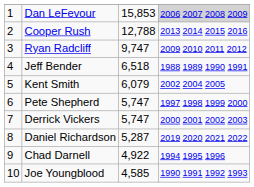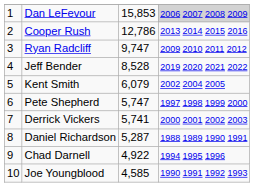 <table class="wikitable">
 <tr>
 </tr>
 <tr>
 <td>1</td>
 <td><a href='#'>Dan LeFevour</a></td>
 <td><abbr>15,853</abbr></td>
 <td style="background: lightgrey; font-size:80%;"><a href='#'>2006</a> <a href='#'>2007</a> <a href='#'>2008</a> <a href='#'>2009</a></td>
 </tr>
 <tr>
 <td>2</td>
 <td><a href='#'>Cooper Rush</a></td>
-<td><abbr>12,788</abbr></td>
+<td><abbr>12,786</abbr></td>
 <td style="font-size:80%;"><a href='#'>2013</a> <a href='#'>2014</a> <a href='#'>2015</a> <a href='#'>2016</a></td>
 </tr>
 <tr>
 <td>3</td>
 <td><a href='#'>Ryan Radcliff</a></td>
 <td><abbr>9,747</abbr></td>
 <td style="font-size:80%;"><a href='#'>2009</a> <a href='#'>2010</a> <a href='#'>2011</a> <a href='#'>2012</a></td>
 </tr>
 <tr>
 <td>4</td>
 <td>Jeff Bender</td>
-<td><abbr>6,518</abbr></td>
-<td style="font-size:80%;"><a href='#'>1988</a> <a href='#'>1989</a> <a href='#'>1990</a> <a href='#'>1991</a></td>
+<td><abbr>8,528</abbr></td>
+<td style="font-size:80%;"><a href='#'>2019</a> <a href='#'>2020</a> <a href='#'>2021</a> <a href='#'>2022</a></td>
 </tr>
 <tr>
 <td>5</td>
 <td>Kent Smith</td>
 <td><abbr>6,079</abbr></td>
 <td style="font-size:80%;"><a href='#'>2002</a> <a href='#'>2004</a> <a href='#'>2005</a></td>
 </tr>
 <tr>
 <td>6</td>
 <td>Pete Shepherd</td>
 <td><abbr>5,747</abbr></td>
 <td style="font-size:80%;"><a href='#'>1997</a> <a href='#'>1998</a> <a href='#'>1999</a> <a href='#'>2000</a></td>
 </tr>
 <tr>
 <td>7</td>
 <td>Derrick Vickers</td>
-<td><abbr>5,747</abbr></td>
+<td><abbr>5,741</abbr></td>
 <td style="font-size:80%;"><a href='#'>2000</a> <a href='#'>2001</a> <a href='#'>2002</a> <a href='#'>2003</a></td>
 </tr>
 <tr>
 <td>8</td>
 <td>Daniel Richardson</td>
 <td><abbr>5,287</abbr></td>
-<td style="font-size:80%;"><a href='#'>2019</a> <a href='#'>2020</a> <a href='#'>2021</a> <a href='#'>2022</a></td>
+<td style="font-size:80%;"><a href='#'>1988</a> <a href='#'>1989</a> <a href='#'>1990</a> <a href='#'>1991</a></td>
 </tr>
 <tr>
 <td>9</td>
 <td>Chad Darnell</td>
 <td><abbr>4,922</abbr></td>
 <td style="font-size:80%;"><a href='#'>1994</a> <a href='#'>1995</a> <a href='#'>1996</a></td>
 </tr>
 <tr>
 <td>10</td>
 <td>Joe Youngblood</td>
 <td><abbr>4,585</abbr></td>
 <td style="font-size:80%;"><a href='#'>1990</a> <a href='#'>1991</a> <a href='#'>1992</a> <a href='#'>1993</a></td>
 </tr>
 </table>
